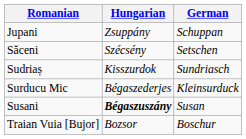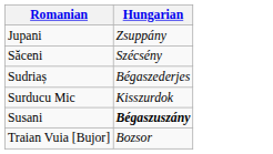 <table class="wikitable">
 <tr>
 <th><a href='#'>Romanian</a></th>
 <th><a href='#'>Hungarian</a></th>
-<th><a href='#'>German</a></th>
 </tr>
 <tr>
 <td>Jupani</td>
 <td><em>Zsuppány</em></td>
-<td><em>Schuppan</em></td>
 </tr>
 <tr>
 <td>Săceni</td>
 <td><em>Szécsény</em></td>
-<td><em>Setschen</em></td>
 </tr>
 <tr>
 <td>Sudriaș</td>
-<td><em>Kisszurdok</em></td>
-<td><em>Sundriasch</em></td>
+<td><em>Bégaszederjes</em></td>
 </tr>
 <tr>
 <td>Surducu Mic</td>
-<td><em>Bégaszederjes</em></td>
-<td><em>Kleinsurduck</em></td>
+<td><em>Kisszurdok</em></td>
 </tr>
 <tr>
 <td>Susani</td>
 <td><strong><em>Bégaszuszány</em></strong></td>
-<td><em>Susan</em></td>
 </tr>
 <tr>
 <td>Traian Vuia [Bujor]</td>
 <td><em>Bozsor</em></td>
-<td><em>Boschur</em></td>
 </tr>
 </table>
